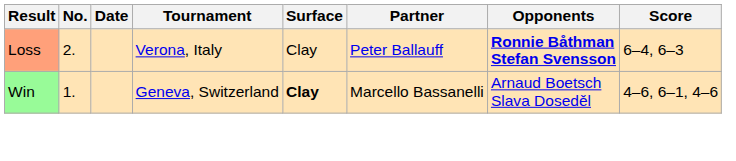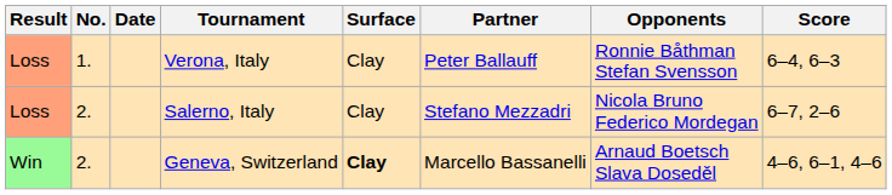 <table class="sortable wikitable">
 <tr>
 <th>Result</th>
 <th>No.</th>
 <th>Date</th>
 <th>Tournament</th>
 <th>Surface</th>
 <th>Partner</th>
 <th>Opponents</th>
 <th class="unsortable">Score</th>
 </tr>
 <tr style="background:moccasin;">
 <td bgcolor=FFA07A>Loss</td>
-<td>2.</td>
+<td>1.</td>
 <td></td>
 <td><a href='#'>Verona</a>, Italy</td>
 <td>Clay</td>
 <td> <a href='#'>Peter Ballauff</a></td>
-<td><strong> <a href='#'>Ronnie Båthman</a><br> <a href='#'>Stefan Svensson</a></strong></td>
+<td> <a href='#'>Ronnie Båthman</a><br> <a href='#'>Stefan Svensson</a></td>
 <td>6–4, 6–3</td>
 </tr>
 <tr style="background:moccasin;">
+<td bgcolor=FFA07A>Loss</td>
+<td>2.</td>
+<td></td>
+<td><a href='#'>Salerno</a>, Italy</td>
+<td>Clay</td>
+<td> <a href='#'>Stefano Mezzadri</a></td>
+<td> <a href='#'>Nicola Bruno</a><br> <a href='#'>Federico Mordegan</a></td>
+<td>6–7, 2–6</td>
+</tr>
+<tr style="background:moccasin;">
 <td style="background:#98fb98;">Win</td>
-<td>1.</td>
+<td>2.</td>
 <td></td>
 <td><a href='#'>Geneva</a>, Switzerland</td>
 <td><strong>Clay</strong></td>
 <td> Marcello Bassanelli</td>
 <td> <a href='#'>Arnaud Boetsch</a><br> <a href='#'>Slava Doseděl</a></td>
 <td>4–6, 6–1, 4–6</td>
 </tr>
 </table>
